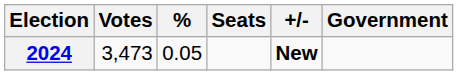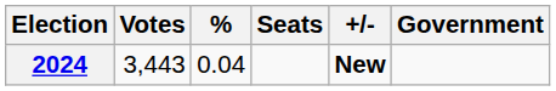 <table class="wikitable" style="text-align:right;">
 <tr>
 <th>Election</th>
 <th>Votes</th>
 <th>%</th>
 <th>Seats</th>
 <th>+/-</th>
 <th>Government</th>
 </tr>
 <tr>
 <th><a href='#'>2024</a></th>
-<td>3,473</td>
-<td>0.05</td>
+<td>3,443</td>
+<td>0.04</td>
 <td></td>
 <td><strong>New</strong></td>
 <td></td>
 </tr>
 </table>
